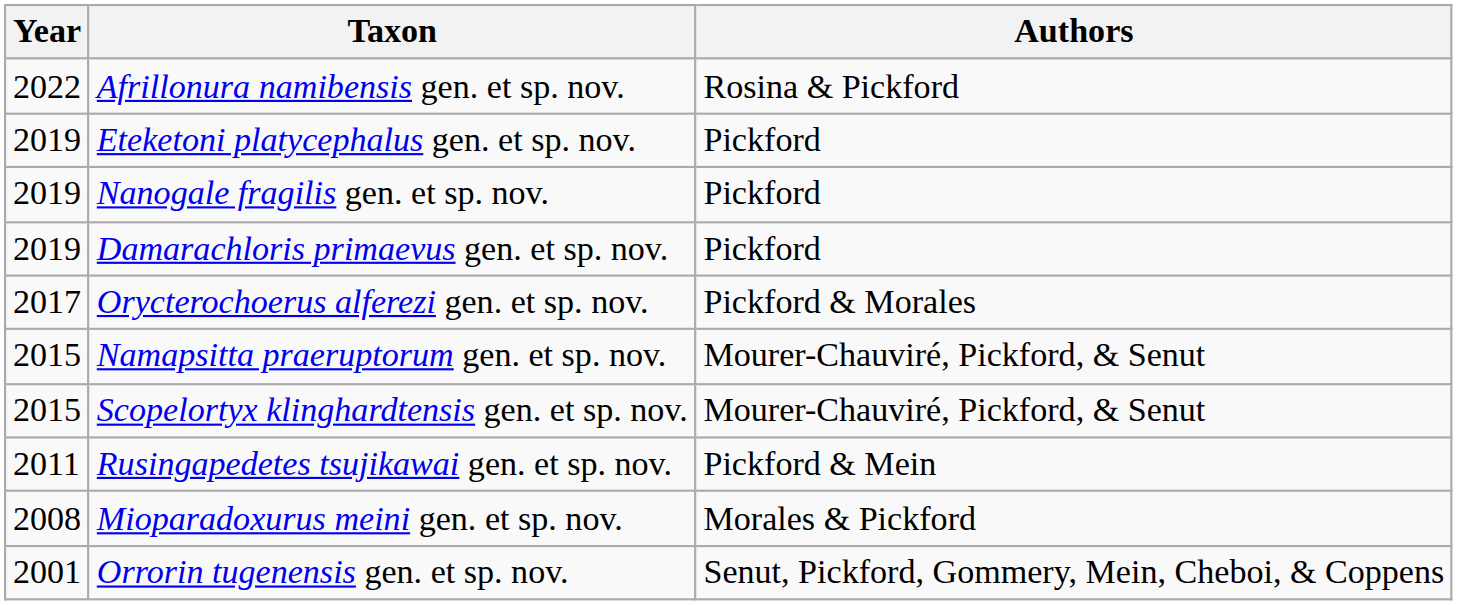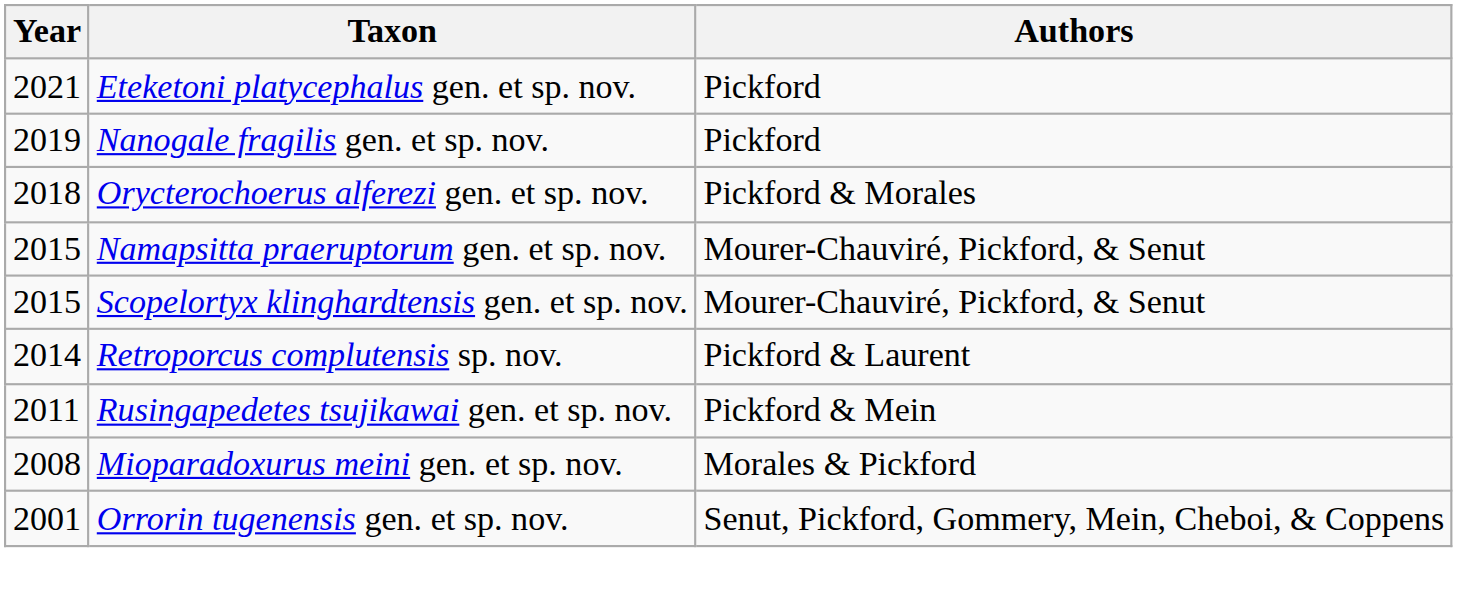 <table class="wikitable sortable">
 <tr>
 <th>Year</th>
 <th>Taxon</th>
 <th>Authors</th>
 </tr>
 <tr>
-<td>2022</td>
-<td><em><a href='#'>Afrillonura namibensis</a></em> gen. et sp. nov.</td>
-<td>Rosina & Pickford</td>
-</tr>
-<tr>
-<td>2019</td>
+<td>2021</td>
 <td><em><a href='#'>Eteketoni platycephalus</a></em> gen. et sp. nov.</td>
 <td>Pickford</td>
 </tr>
 <tr>
 <td>2019</td>
 <td><em><a href='#'>Nanogale fragilis</a></em> gen. et sp. nov.</td>
 <td>Pickford</td>
 </tr>
 <tr>
-<td>2019</td>
-<td><em><a href='#'>Damarachloris primaevus</a></em> gen. et sp. nov.</td>
-<td>Pickford</td>
-</tr>
-<tr>
-<td>2017</td>
+<td>2018</td>
 <td><em><a href='#'>Orycterochoerus alferezi</a></em> gen. et sp. nov.</td>
 <td>Pickford & Morales</td>
 </tr>
 <tr>
 <td>2015</td>
 <td><em><a href='#'>Namapsitta praeruptorum</a></em> gen. et sp. nov.</td>
 <td>Mourer-Chauviré, Pickford, & Senut</td>
 </tr>
 <tr>
 <td>2015</td>
 <td><em><a href='#'>Scopelortyx klinghardtensis</a></em> gen. et sp. nov.</td>
 <td>Mourer-Chauviré, Pickford, & Senut</td>
+</tr>
+<tr>
+<td>2014</td>
+<td><em><a href='#'>Retroporcus complutensis</a></em> sp. nov.</td>
+<td>Pickford & Laurent</td>
 </tr>
 <tr>
 <td>2011</td>
 <td><em><a href='#'>Rusingapedetes tsujikawai</a></em> gen. et sp. nov.</td>
 <td>Pickford & Mein</td>
 </tr>
 <tr>
 <td>2008</td>
 <td><em><a href='#'>Mioparadoxurus meini</a></em> gen. et sp. nov.</td>
 <td>Morales & Pickford</td>
 </tr>
 <tr>
 <td>2001</td>
 <td><em><a href='#'>Orrorin tugenensis</a></em> gen. et sp. nov.</td>
 <td>Senut, Pickford, Gommery, Mein, Cheboi, & Coppens</td>
 </tr>
 </table>
